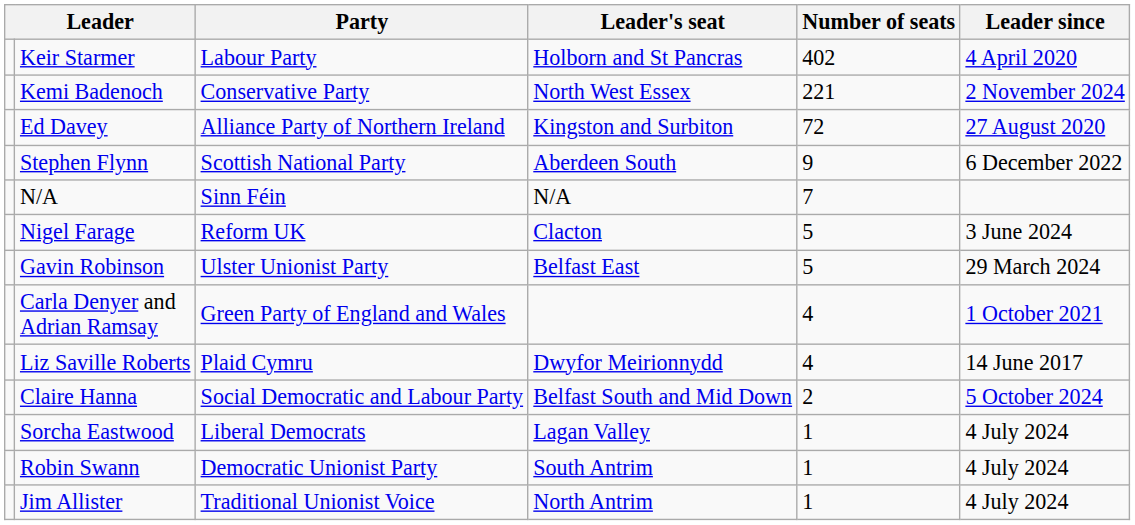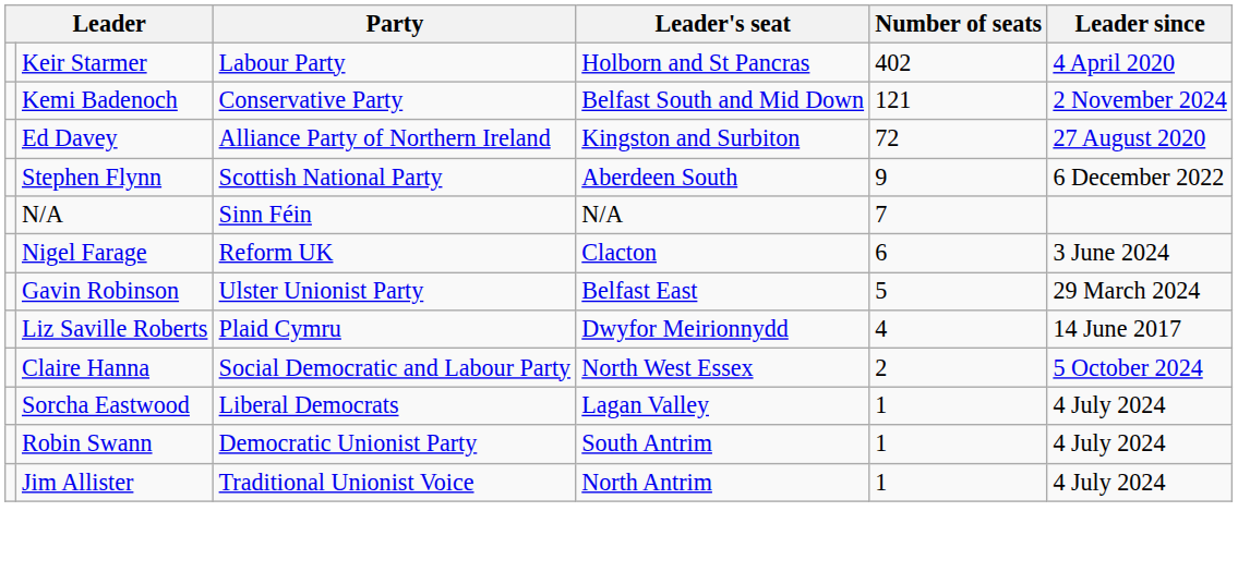 <table class="wikitable">
 <tr>
 <th colspan="2">Leader<em></th>
 <th>Party</th>
 <th>Leader's seat</th>
 <th>Number of seats</th>
 <th>Leader since</th>
 </tr>
 <tr>
 <td></td>
 <td><a href='#'>Keir Starmer</a></td>
 <td><a href='#'>Labour Party</a></td>
 <td><a href='#'>Holborn and St Pancras</a></td>
 <td>402</td>
 <td><a href='#'>4 April 2020</a></td>
 </tr>
 <tr>
 <td></td>
 <td><a href='#'>Kemi Badenoch</a></td>
 <td><a href='#'>Conservative Party</a></td>
-<td><a href='#'>North West Essex</a></td>
-<td>221</td>
+<td><a href='#'>Belfast South and Mid Down</a></td>
+<td>121</td>
 <td><a href='#'>2 November 2024</a></td>
 </tr>
 <tr>
 <td></td>
 <td><a href='#'>Ed Davey</a></td>
 <td><a href='#'>Alliance Party of Northern Ireland</a></td>
 <td><a href='#'>Kingston and Surbiton</a></td>
 <td>72</td>
 <td><a href='#'>27 August 2020</a></td>
 </tr>
 <tr>
 <td></td>
 <td><a href='#'>Stephen Flynn</a></td>
 <td><a href='#'>Scottish National Party</a></td>
 <td><a href='#'>Aberdeen South</a></td>
 <td>9</td>
 <td>6 December 2022</td>
 </tr>
 <tr>
 <td></td>
 <td>N/A</td>
 <td><a href='#'>Sinn Féin</a></td>
 <td>N/A</td>
 <td>7 </td>
 <td></td>
 </tr>
 <tr>
 <td></td>
 <td><a href='#'>Nigel Farage</a></td>
 <td><a href='#'>Reform UK</a></td>
 <td><a href='#'>Clacton</a></td>
-<td>5</td>
+<td>6</td>
 <td>3 June 2024</td>
 </tr>
 <tr>
 <td></td>
 <td><a href='#'>Gavin Robinson</a></td>
 <td><a href='#'>Ulster Unionist Party</a></td>
 <td><a href='#'>Belfast East</a></td>
 <td>5</td>
 <td>29 March 2024</td>
-</tr>
-<tr>
-<td></td>
-<td><a href='#'>Carla Denyer</a> and <br> <a href='#'>Adrian Ramsay</a></td>
-<td><a href='#'>Green Party of England and Wales</a></td>
-<td></td>
-<td>4</td>
-<td><a href='#'>1 October 2021</a></td>
 </tr>
 <tr>
 <td></td>
 <td><a href='#'>Liz Saville Roberts</a></td>
 <td><a href='#'>Plaid Cymru</a></td>
 <td><a href='#'>Dwyfor Meirionnydd</a></td>
 <td>4</td>
 <td>14 June 2017</td>
 </tr>
 <tr>
 <td></td>
 <td><a href='#'>Claire Hanna</a></td>
 <td><a href='#'>Social Democratic and Labour Party</a></td>
-<td><a href='#'>Belfast South and Mid Down</a></td>
+<td><a href='#'>North West Essex</a></td>
 <td>2</td>
 <td><a href='#'>5 October 2024</a></td>
 </tr>
 <tr>
 <td></td>
 <td><a href='#'>Sorcha Eastwood</a></td>
 <td><a href='#'>Liberal Democrats</a></td>
 <td><a href='#'>Lagan Valley</a></td>
 <td>1</td>
 <td>4 July 2024</td>
 </tr>
 <tr>
 <td></td>
 <td><a href='#'>Robin Swann</a></td>
 <td><a href='#'>Democratic Unionist Party</a></td>
 <td><a href='#'>South Antrim</a></td>
 <td>1</td>
 <td>4 July 2024</td>
 </tr>
 <tr>
 <td></td>
 <td><a href='#'>Jim Allister</a></td>
 <td><a href='#'>Traditional Unionist Voice</a></td>
 <td><a href='#'>North Antrim</a></td>
 <td>1</td>
 <td>4 July 2024</td>
 </tr>
 </table>
